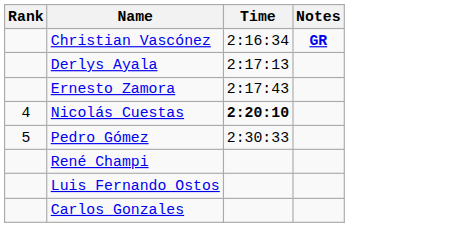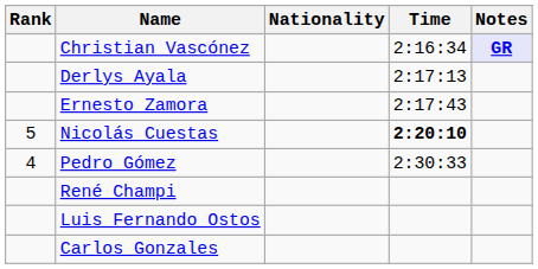 <table class="wikitable sortable" style="text-align:center">
 <tr>
 <th>Rank</th>
 <th>Name</th>
+<th>Nationality</th>
 <th>Time</th>
 <th>Notes</th>
 </tr>
 <tr>
 <td></td>
 <td align=left><a href='#'>Christian Vascónez</a></td>
+<td align=left></td>
 <td>2:16:34</td>
-<td><strong><a href='#'>GR</a></strong></td>
+<td style="background: lavender;"><strong><a href='#'>GR</a></strong></td>
 </tr>
 <tr>
 <td></td>
 <td align=left><a href='#'>Derlys Ayala</a></td>
+<td align=left></td>
 <td>2:17:13</td>
 <td></td>
 </tr>
 <tr>
 <td></td>
 <td align=left><a href='#'>Ernesto Zamora</a></td>
+<td align=left></td>
 <td>2:17:43</td>
 <td></td>
 </tr>
 <tr>
-<td>4</td>
+<td>5</td>
 <td align=left><a href='#'>Nicolás Cuestas</a></td>
+<td align=left></td>
 <td><strong>2:20:10</strong></td>
 <td></td>
 </tr>
 <tr>
-<td>5</td>
+<td>4</td>
 <td align=left><a href='#'>Pedro Gómez</a></td>
+<td align=left></td>
 <td>2:30:33</td>
 <td></td>
 </tr>
 <tr>
 <td></td>
 <td align=left><a href='#'>René Champi</a></td>
+<td align=left></td>
 <td></td>
 <td></td>
 </tr>
 <tr>
 <td></td>
 <td align=left><a href='#'>Luis Fernando Ostos</a></td>
+<td align=left></td>
 <td></td>
 <td></td>
 </tr>
 <tr>
 <td></td>
 <td align=left><a href='#'>Carlos Gonzales</a></td>
+<td align=left></td>
 <td></td>
 <td></td>
 </tr>
 </table>
